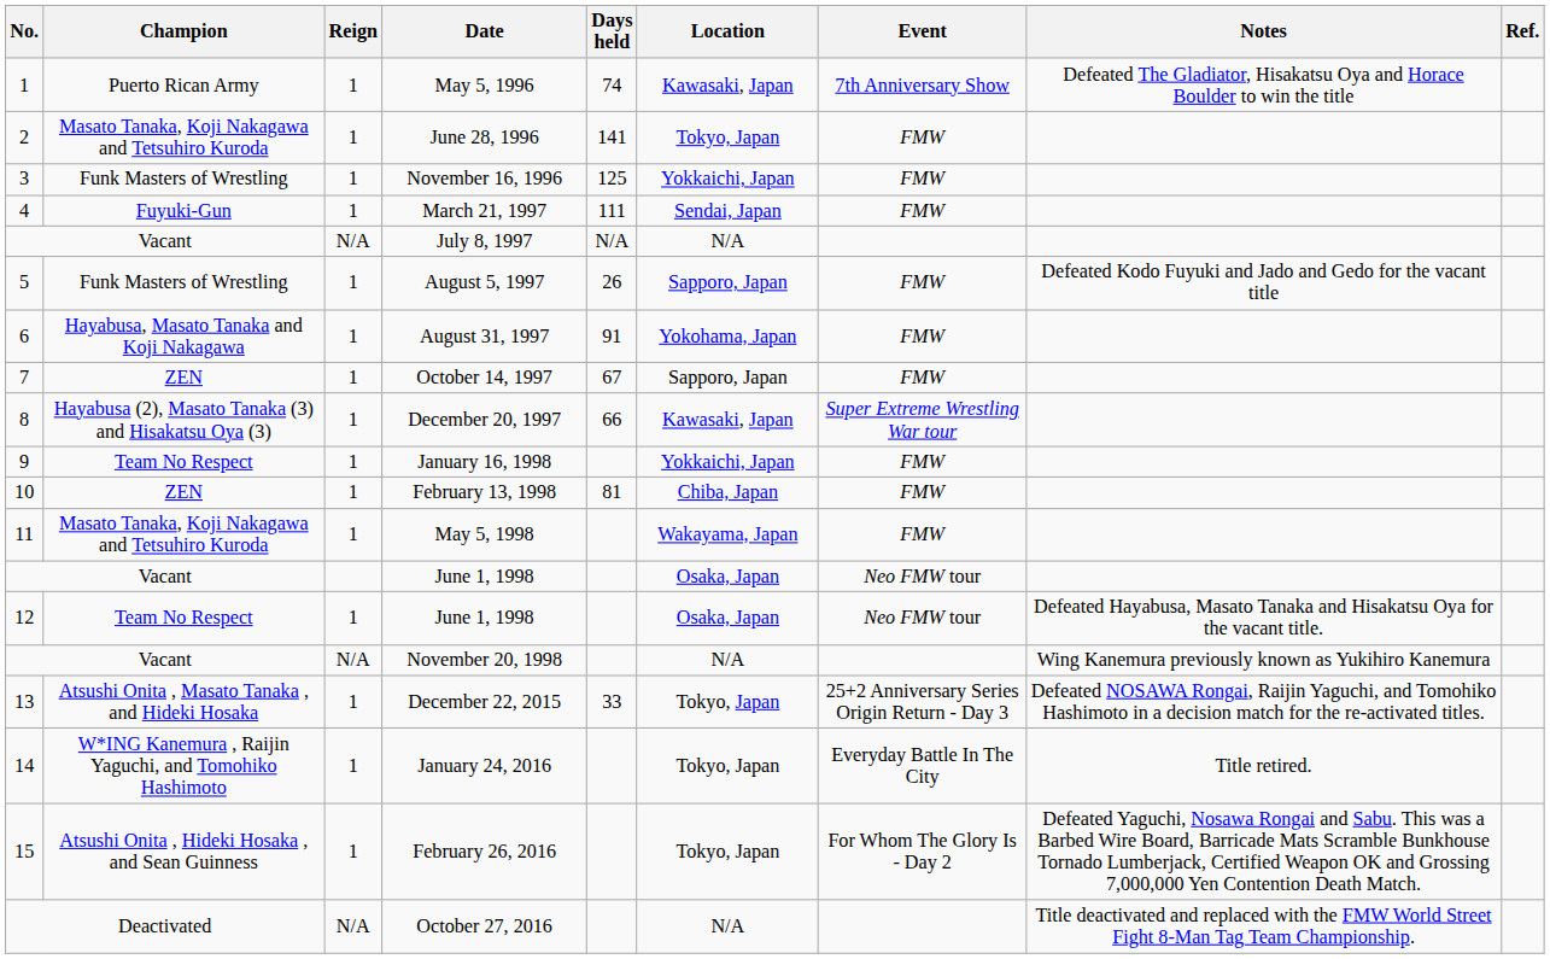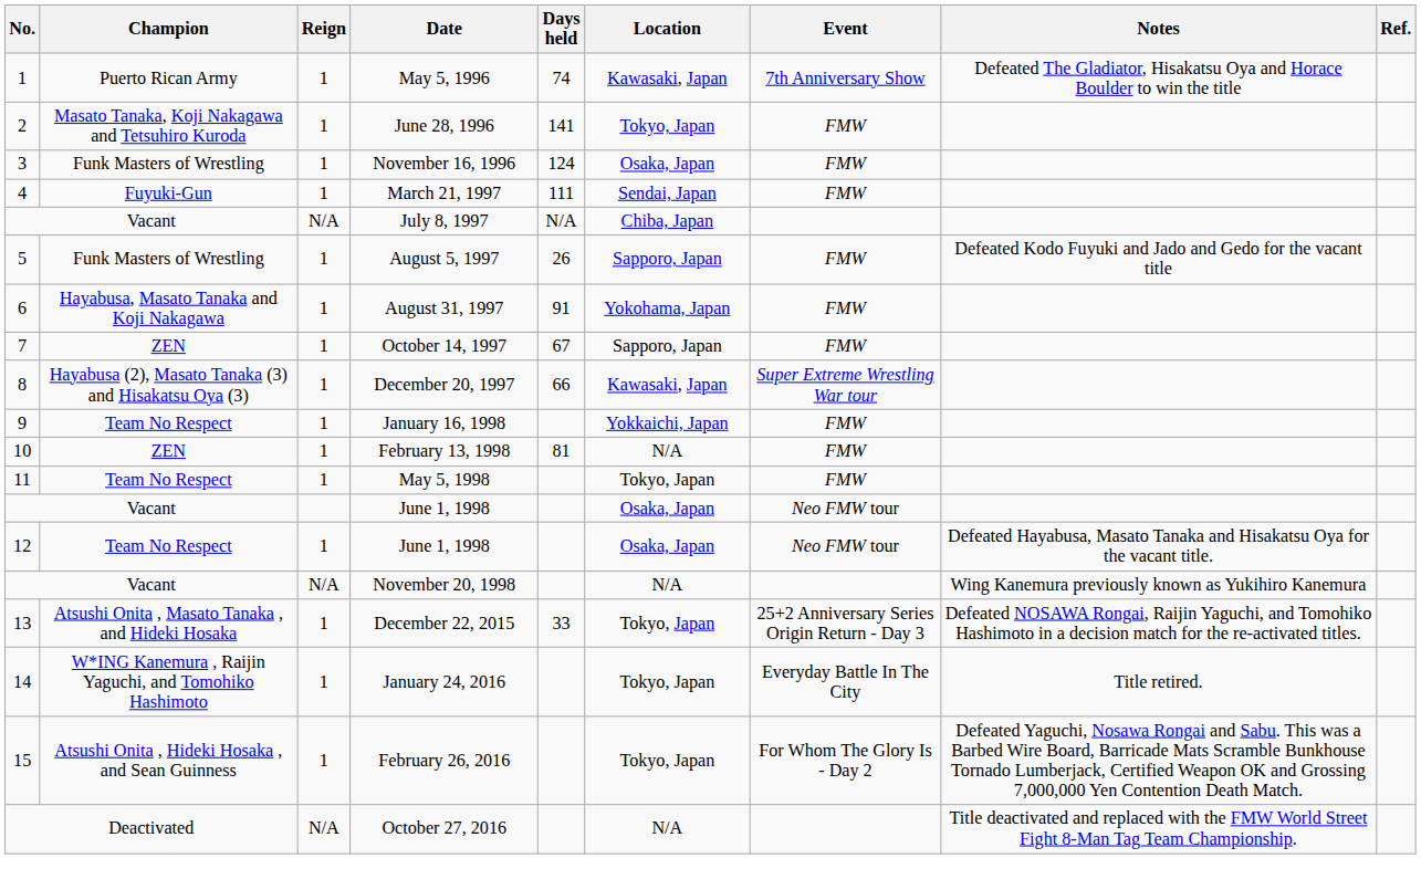 <table class="wikitable sortable" style="text-align: center" width=100%>
 <tr>
 <th width=0>No.</th>
 <th width=21%>Champion</th>
 <th width=0>Reign</th>
 <th width=15%>Date</th>
 <th width=0>Days held</th>
 <th width=13%>Location</th>
 <th width=15%>Event</th>
 <th width=49% class="unsortable">Notes</th>
 <th width=0   class="unsortable">Ref.</th>
 </tr>
 <tr>
 <td>1</td>
 <td>Puerto Rican Army<br></td>
 <td>1</td>
 <td>May 5, 1996</td>
 <td>74</td>
 <td><a href='#'>Kawasaki</a>, <a href='#'>Japan</a></td>
 <td><a href='#'>7th Anniversary Show</a></td>
 <td>Defeated <a href='#'>The Gladiator</a>, Hisakatsu Oya and <a href='#'>Horace Boulder</a> to win the title</td>
 <td></td>
 </tr>
 <tr>
 <td>2</td>
 <td><a href='#'>Masato Tanaka</a>, <a href='#'>Koji Nakagawa</a> and <a href='#'>Tetsuhiro Kuroda</a></td>
 <td>1</td>
 <td>June 28, 1996</td>
 <td>141</td>
 <td><a href='#'>Tokyo, Japan</a></td>
 <td><em>FMW</em></td>
 <td></td>
 <td></td>
 </tr>
 <tr>
 <td>3</td>
 <td>Funk Masters of Wrestling<br></td>
 <td>1</td>
 <td>November 16, 1996</td>
-<td>125</td>
-<td><a href='#'>Yokkaichi, Japan</a></td>
+<td>124</td>
+<td><a href='#'>Osaka, Japan</a></td>
 <td><em>FMW</em></td>
 <td></td>
 <td></td>
 </tr>
 <tr>
 <td>4</td>
 <td><a href='#'>Fuyuki-Gun</a><br></td>
 <td>1</td>
 <td>March 21, 1997</td>
 <td>111</td>
 <td><a href='#'>Sendai, Japan</a></td>
 <td><em>FMW</em></td>
 <td></td>
 <td></td>
 </tr>
 <tr>
 <td colspan=2>Vacant</td>
 <td>N/A</td>
 <td>July 8, 1997</td>
 <td>N/A</td>
-<td>N/A</td>
+<td><a href='#'>Chiba, Japan</a></td>
 <td></td>
 <td></td>
 <td></td>
 </tr>
 <tr>
 <td>5</td>
 <td>Funk Masters of Wrestling<br></td>
 <td>1</td>
 <td>August 5, 1997</td>
 <td>26</td>
 <td><a href='#'>Sapporo, Japan</a></td>
 <td><em>FMW</em></td>
 <td>Defeated Kodo Fuyuki and Jado and Gedo for the vacant title</td>
 <td></td>
 </tr>
 <tr>
 <td>6</td>
 <td><a href='#'>Hayabusa</a>, <a href='#'>Masato Tanaka</a>  and <a href='#'>Koji Nakagawa</a> </td>
 <td>1</td>
 <td>August 31, 1997</td>
 <td>91</td>
 <td><a href='#'>Yokohama, Japan</a></td>
 <td><em>FMW</em></td>
 <td></td>
 <td></td>
 </tr>
 <tr>
 <td>7</td>
 <td><a href='#'>ZEN</a><br></td>
 <td>1</td>
 <td>October 14, 1997</td>
 <td>67</td>
 <td>Sapporo, Japan</td>
 <td><em>FMW</em></td>
 <td></td>
 <td></td>
 </tr>
 <tr>
 <td>8</td>
 <td><a href='#'>Hayabusa</a> (2), <a href='#'>Masato Tanaka</a> (3) and <a href='#'>Hisakatsu Oya</a> (3)</td>
 <td>1</td>
 <td>December 20, 1997</td>
 <td>66</td>
 <td><a href='#'>Kawasaki</a>, <a href='#'>Japan</a></td>
 <td><em><a href='#'>Super Extreme Wrestling War tour</a></em></td>
 <td></td>
 <td></td>
 </tr>
 <tr>
 <td>9</td>
 <td><a href='#'>Team No Respect</a><br></td>
 <td>1</td>
 <td>January 16, 1998</td>
 <td></td>
 <td><a href='#'>Yokkaichi, Japan</a></td>
 <td><em>FMW</em></td>
 <td></td>
 <td></td>
 </tr>
 <tr>
 <td>10</td>
 <td><a href='#'>ZEN</a><br></td>
 <td>1</td>
 <td>February 13, 1998</td>
 <td>81</td>
-<td><a href='#'>Chiba, Japan</a></td>
+<td>N/A</td>
 <td><em>FMW</em></td>
 <td></td>
 <td></td>
 </tr>
 <tr>
 <td>11</td>
-<td><a href='#'>Masato Tanaka</a>, <a href='#'>Koji Nakagawa</a> and <a href='#'>Tetsuhiro Kuroda</a></td>
+<td><a href='#'>Team No Respect</a><br></td>
 <td>1</td>
 <td>May 5, 1998</td>
 <td></td>
-<td><a href='#'>Wakayama, Japan</a></td>
+<td>Tokyo, Japan</td>
 <td><em>FMW</em></td>
 <td></td>
 <td></td>
 </tr>
 <tr>
 <td colspan=2>Vacant</td>
 <td></td>
 <td>June 1, 1998</td>
 <td></td>
 <td><a href='#'>Osaka, Japan</a></td>
 <td><em>Neo FMW</em> tour</td>
 <td></td>
 <td></td>
 </tr>
 <tr>
 <td>12</td>
 <td><a href='#'>Team No Respect</a><br></td>
 <td>1</td>
 <td>June 1, 1998</td>
 <td></td>
 <td><a href='#'>Osaka, Japan</a></td>
 <td><em>Neo FMW</em> tour</td>
 <td>Defeated Hayabusa, Masato Tanaka and Hisakatsu Oya for the vacant title.</td>
 <td></td>
 </tr>
 <tr>
 <td colspan=2>Vacant</td>
 <td>N/A</td>
 <td>November 20, 1998</td>
 <td></td>
 <td>N/A</td>
 <td></td>
 <td>Wing Kanemura previously known as Yukihiro Kanemura</td>
 <td></td>
 </tr>
 <tr>
 <td>13</td>
 <td><a href='#'>Atsushi Onita</a> , <a href='#'>Masato Tanaka</a> , and <a href='#'>Hideki Hosaka</a></td>
 <td>1</td>
 <td>December 22, 2015</td>
 <td>33</td>
 <td>Tokyo, <a href='#'>Japan</a></td>
 <td>25+2 Anniversary Series Origin Return - Day 3</td>
 <td>Defeated <a href='#'>NOSAWA Rongai</a>, Raijin Yaguchi, and Tomohiko Hashimoto in a decision match for the re-activated titles.</td>
 <td></td>
 </tr>
 <tr>
 <td>14</td>
 <td><a href='#'>W*ING Kanemura</a> , Raijin Yaguchi, and <a href='#'>Tomohiko Hashimoto</a></td>
 <td>1</td>
 <td>January 24, 2016</td>
 <td></td>
 <td>Tokyo, Japan</td>
 <td>Everyday Battle In The City</td>
 <td>Title retired.</td>
 <td></td>
 </tr>
 <tr>
 <td>15</td>
 <td><a href='#'>Atsushi Onita</a> , <a href='#'>Hideki Hosaka</a> , and Sean Guinness</td>
 <td>1</td>
 <td>February 26, 2016</td>
 <td></td>
 <td>Tokyo, Japan</td>
 <td>For Whom The Glory Is - Day 2</td>
 <td>Defeated Yaguchi, <a href='#'>Nosawa Rongai</a> and <a href='#'>Sabu</a>. This was a Barbed Wire Board, Barricade Mats Scramble Bunkhouse Tornado Lumberjack, Certified Weapon OK and Grossing 7,000,000 Yen Contention Death Match.</td>
 <td></td>
 </tr>
 <tr>
 <td colspan=2>Deactivated</td>
 <td>N/A</td>
 <td>October 27, 2016</td>
 <td></td>
 <td>N/A</td>
 <td></td>
 <td>Title deactivated and replaced with the <a href='#'>FMW World Street Fight 8-Man Tag Team Championship</a>.</td>
 <td></td>
 </tr>
 </table>
